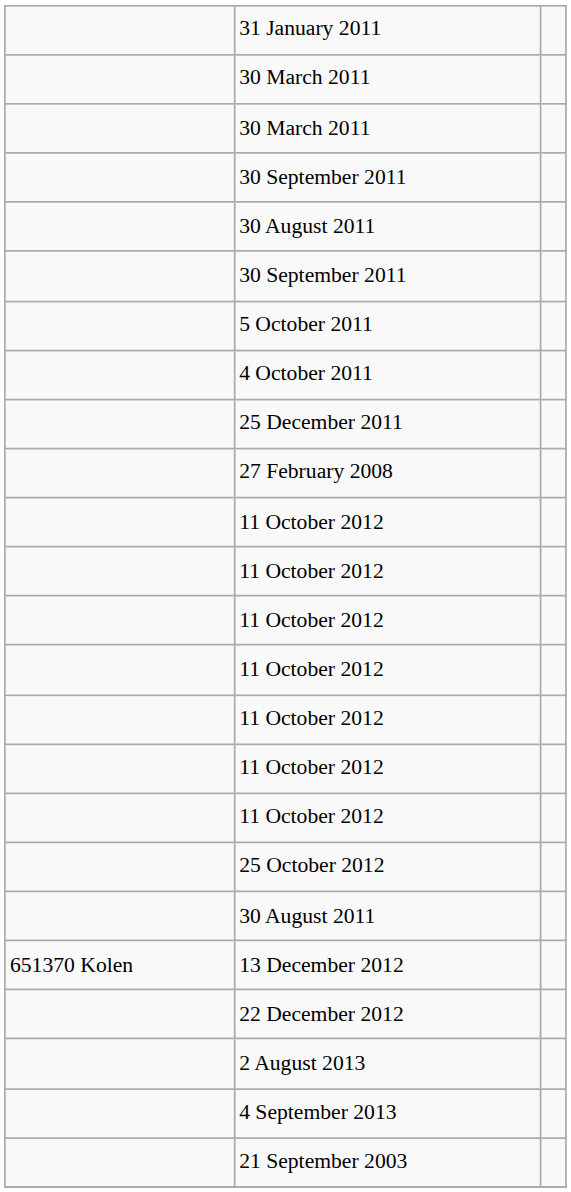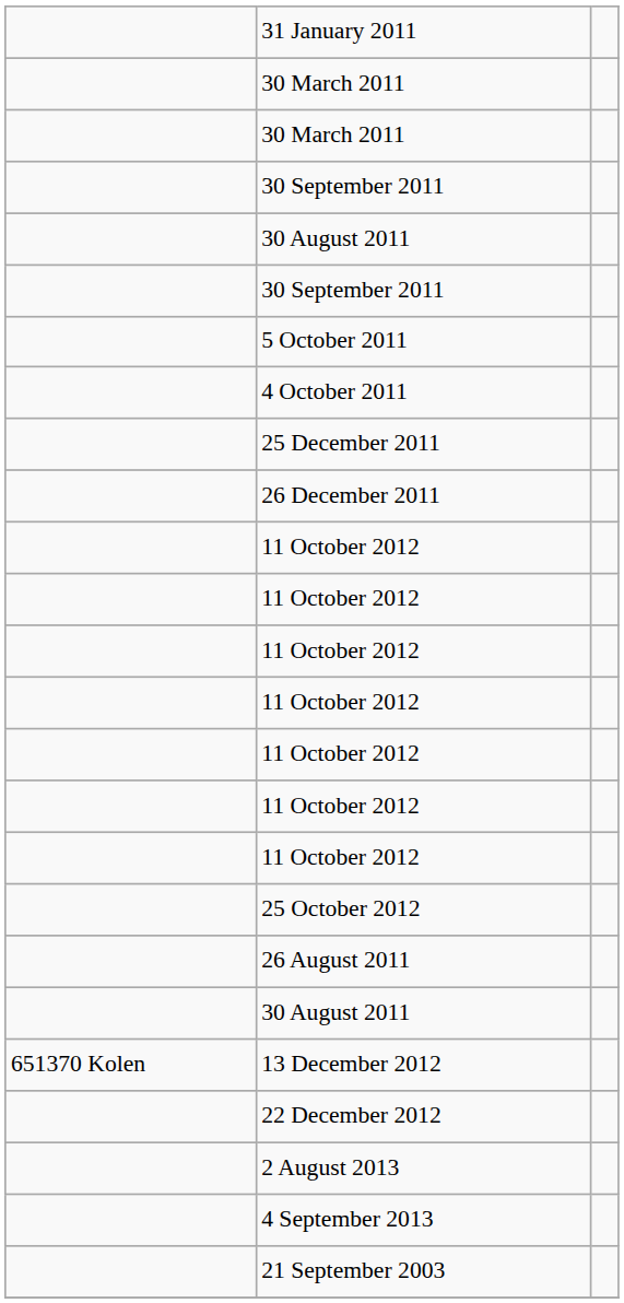 <table class="wikitable" style="font-size: 80%; float: left; width: 26em; margin-right: 1em; height: 700px">
 <tr>
 <td></td>
 <td>31 January 2011</td>
 <td> </td>
 </tr>
 <tr>
 <td></td>
 <td>30 March 2011</td>
 <td> </td>
 </tr>
 <tr>
 <td></td>
 <td>30 March 2011</td>
 <td> </td>
 </tr>
 <tr>
 <td></td>
 <td>30 September 2011</td>
 <td></td>
 </tr>
 <tr>
 <td></td>
 <td>30 August 2011</td>
 <td></td>
 </tr>
 <tr>
 <td></td>
 <td>30 September 2011</td>
 <td></td>
 </tr>
 <tr>
 <td></td>
 <td>5 October 2011</td>
 <td></td>
 </tr>
 <tr>
 <td></td>
 <td>4 October 2011</td>
 <td></td>
 </tr>
 <tr>
 <td></td>
 <td>25 December 2011</td>
 <td></td>
 </tr>
 <tr>
 <td></td>
-<td>27 February 2008</td>
+<td>26 December 2011</td>
 <td></td>
 </tr>
 <tr>
 <td></td>
 <td>11 October 2012</td>
 <td></td>
 </tr>
 <tr>
 <td></td>
 <td>11 October 2012</td>
 <td></td>
 </tr>
 <tr>
 <td></td>
 <td>11 October 2012</td>
 <td></td>
 </tr>
 <tr>
 <td></td>
 <td>11 October 2012</td>
 <td></td>
 </tr>
 <tr>
 <td></td>
 <td>11 October 2012</td>
 <td></td>
 </tr>
 <tr>
 <td></td>
 <td>11 October 2012</td>
 <td></td>
 </tr>
 <tr>
 <td></td>
 <td>11 October 2012</td>
 <td></td>
 </tr>
 <tr>
 <td></td>
 <td>25 October 2012</td>
 <td></td>
 </tr>
 <tr>
 <td></td>
+<td>26 August 2011</td>
+<td></td>
+</tr>
+<tr>
+<td></td>
 <td>30 August 2011</td>
 <td></td>
 </tr>
 <tr>
 <td>651370 Kolen</td>
 <td>13 December 2012</td>
 <td> </td>
 </tr>
 <tr>
 <td></td>
 <td>22 December 2012</td>
 <td> </td>
 </tr>
 <tr>
 <td></td>
 <td>2 August 2013</td>
 <td></td>
 </tr>
 <tr>
 <td></td>
 <td>4 September 2013</td>
 <td></td>
 </tr>
 <tr>
 <td></td>
 <td>21 September 2003</td>
 <td> </td>
 </tr>
 <tr>
 </tr>
 </table>
